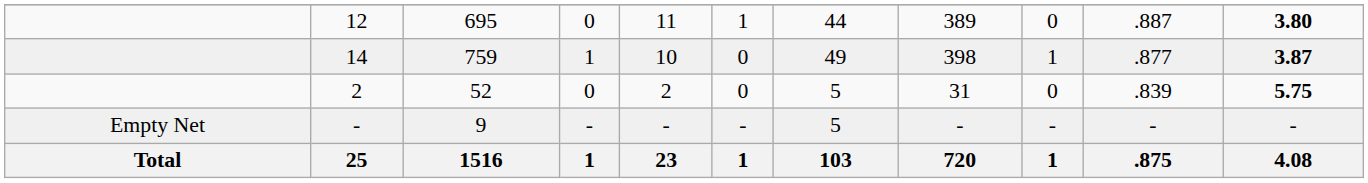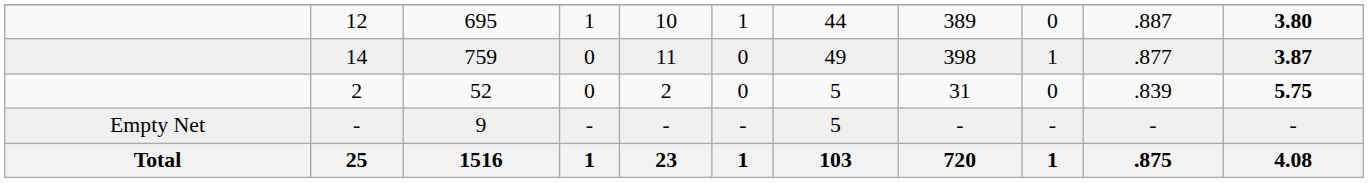 <table class="wikitable sortable" width ="1000">
 <tr align="center">
 </tr>
 <tr align="center" bgcolor="">
 <td></td>
 <td>12</td>
 <td>695</td>
-<td>0</td>
-<td>11</td>
+<td>1</td>
+<td>10</td>
 <td>1</td>
 <td>44</td>
 <td>389</td>
 <td>0</td>
 <td>.887</td>
 <td><strong>3.80</strong></td>
 </tr>
 <tr align="center" bgcolor="f0f0f0">
 <td></td>
 <td>14</td>
 <td>759</td>
-<td>1</td>
-<td>10</td>
+<td>0</td>
+<td>11</td>
 <td>0</td>
 <td>49</td>
 <td>398</td>
 <td>1</td>
 <td>.877</td>
 <td><strong>3.87</strong></td>
 </tr>
 <tr align="center" bgcolor="">
 <td></td>
 <td>2</td>
 <td>52</td>
 <td>0</td>
 <td>2</td>
 <td>0</td>
 <td>5</td>
 <td>31</td>
 <td>0</td>
 <td>.839</td>
 <td><strong>5.75</strong></td>
 </tr>
 <tr align="center" bgcolor="f0f0f0">
 <td>Empty Net</td>
 <td>-</td>
 <td>9</td>
 <td>-</td>
 <td>-</td>
 <td>-</td>
 <td>5</td>
 <td>-</td>
 <td>-</td>
 <td>-</td>
 <td>-</td>
 </tr>
 <tr>
 <th>Total</th>
 <th>25</th>
 <th>1516</th>
 <th>1</th>
 <th>23</th>
 <th>1</th>
 <th>103</th>
 <th>720</th>
 <th>1</th>
 <th>.875</th>
 <th>4.08</th>
 </tr>
 </table>
